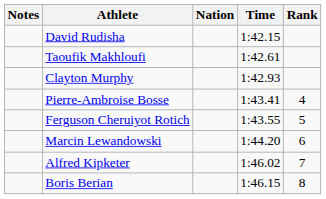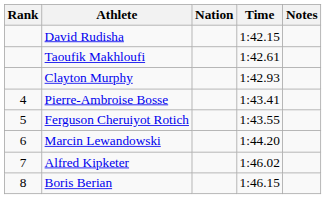 <table class="wikitable sortable" style="text-align:center">
 <tr>
-<th>Notes</th>
+<th>Rank</th>
 <th>Athlete</th>
 <th>Nation</th>
 <th>Time</th>
-<th>Rank</th>
+<th>Notes</th>
 </tr>
 <tr>
 <td></td>
 <td align=left><a href='#'>David Rudisha</a></td>
 <td align=left></td>
 <td>1:42.15</td>
 <td></td>
 </tr>
 <tr>
 <td></td>
 <td align=left><a href='#'>Taoufik Makhloufi</a></td>
 <td align=left></td>
 <td>1:42.61</td>
 <td></td>
 </tr>
 <tr>
 <td></td>
 <td align=left><a href='#'>Clayton Murphy</a></td>
 <td align=left></td>
 <td>1:42.93</td>
 <td></td>
 </tr>
 <tr>
-<td></td>
+<td>4</td>
 <td align=left><a href='#'>Pierre-Ambroise Bosse</a></td>
 <td align=left></td>
 <td>1:43.41</td>
-<td>4</td>
+<td></td>
 </tr>
 <tr>
-<td></td>
+<td>5</td>
 <td align=left><a href='#'>Ferguson Cheruiyot Rotich</a></td>
 <td align=left></td>
 <td>1:43.55</td>
-<td>5</td>
+<td></td>
 </tr>
 <tr>
-<td></td>
+<td>6</td>
 <td align=left><a href='#'>Marcin Lewandowski</a></td>
 <td align=left></td>
 <td>1:44.20</td>
-<td>6</td>
+<td></td>
 </tr>
 <tr>
-<td></td>
+<td>7</td>
 <td align=left><a href='#'>Alfred Kipketer</a></td>
 <td align=left></td>
 <td>1:46.02</td>
-<td>7</td>
+<td></td>
 </tr>
 <tr>
-<td></td>
+<td>8</td>
 <td align=left><a href='#'>Boris Berian</a></td>
 <td align=left></td>
 <td>1:46.15</td>
-<td>8</td>
+<td></td>
 </tr>
 </table>
